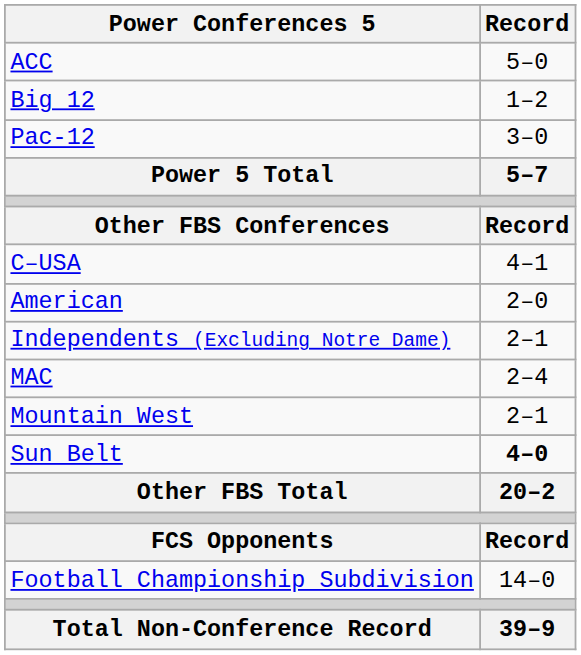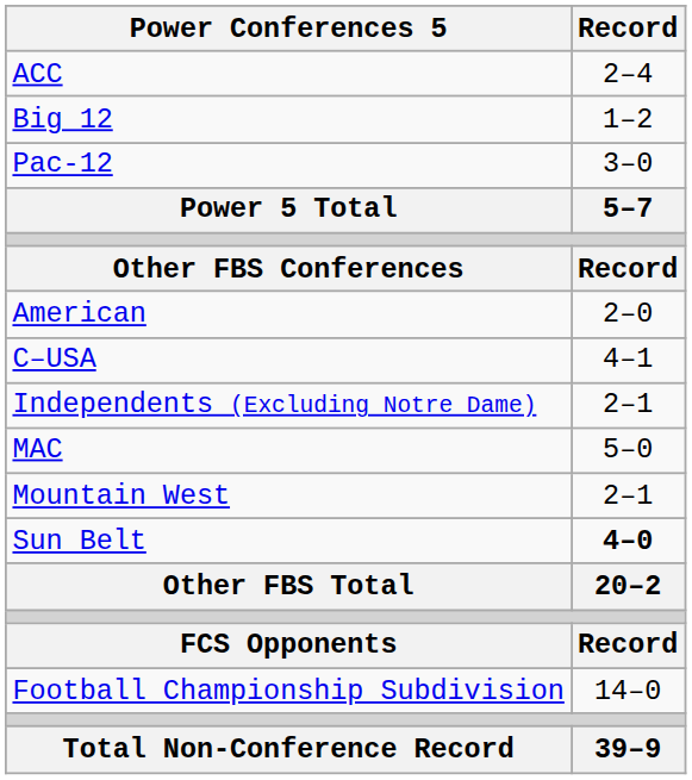 <table class="wikitable">
 <tr>
 <th>Power Conferences 5</th>
 <th>Record</th>
 </tr>
 <tr>
 <td><a href='#'>ACC</a></td>
-<td align=center>5–0</td>
+<td align=center>2–4</td>
 </tr>
 <tr>
 <td><a href='#'>Big 12</a></td>
 <td align=center>1–2</td>
 </tr>
 <tr>
 <td><a href='#'>Pac-12</a></td>
 <td align=center>3–0</td>
 </tr>
 <tr>
 <th>Power 5 Total</th>
 <th>5–7</th>
 </tr>
 <tr>
 <th colspan="2" style="background:lightgrey;"></th>
 </tr>
 <tr>
 <th>Other FBS Conferences</th>
 <th>Record</th>
 </tr>
 <tr>
+<td><a href='#'>American</a></td>
+<td align=center>2–0</td>
+</tr>
+<tr>
 <td><a href='#'>C–USA</a></td>
 <td align=center>4–1</td>
-</tr>
-<tr>
-<td><a href='#'>American</a></td>
-<td align=center>2–0</td>
 </tr>
 <tr>
 <td><a href='#'>Independents <small>(Excluding Notre Dame)</small></a></td>
 <td align=center>2–1</td>
 </tr>
 <tr>
 <td><a href='#'>MAC</a></td>
-<td align=center>2–4</td>
+<td align=center>5–0</td>
 </tr>
 <tr>
 <td><a href='#'>Mountain West</a></td>
 <td align=center>2–1</td>
 </tr>
 <tr>
 <td><a href='#'>Sun Belt</a></td>
 <td align=center><strong>4–0</strong></td>
 </tr>
 <tr>
 <th>Other FBS Total</th>
 <th>20–2</th>
 </tr>
 <tr>
 <th colspan="2" style="background:lightgrey;"></th>
 </tr>
 <tr>
 <th>FCS Opponents</th>
 <th>Record</th>
 </tr>
 <tr>
 <td><a href='#'>Football Championship Subdivision</a></td>
 <td align=center>14–0</td>
 </tr>
 <tr>
 <th colspan="2" style="background:lightgrey;"></th>
 </tr>
 <tr>
 <th>Total Non-Conference Record</th>
 <th>39–9</th>
 </tr>
 </table>
